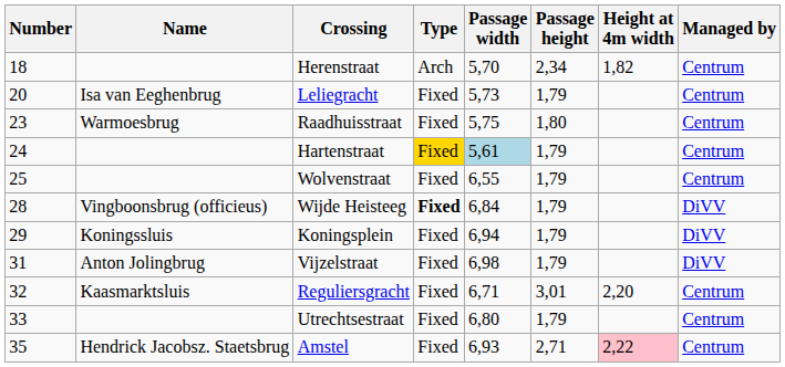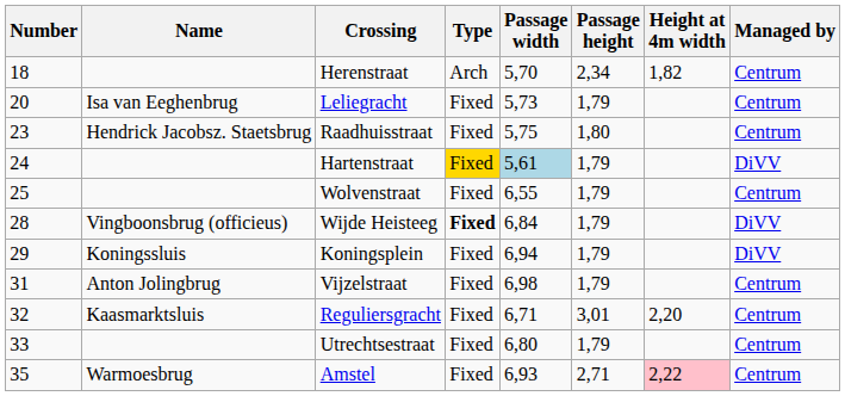 <table class="wikitable sortable">
 <tr>
 <th>Number</th>
 <th>Name</th>
 <th>Crossing</th>
 <th>Type</th>
 <th>Passage<br>width</th>
 <th>Passage<br>height</th>
 <th>Height at<br>4m width</th>
 <th>Managed by</th>
 </tr>
 <tr --->
 <td>18</td>
 <td></td>
 <td>Herenstraat</td>
 <td>Arch</td>
 <td>5,70</td>
 <td>2,34</td>
 <td>1,82</td>
 <td><a href='#'>Centrum</a></td>
 </tr>
 <tr --->
 <td>20</td>
 <td>Isa van Eeghenbrug</td>
 <td><a href='#'>Leliegracht</a></td>
 <td>Fixed</td>
 <td>5,73</td>
 <td>1,79</td>
 <td></td>
 <td><a href='#'>Centrum</a></td>
 </tr>
 <tr --->
 <td>23</td>
-<td>Warmoesbrug</td>
+<td>Hendrick Jacobsz. Staetsbrug</td>
 <td>Raadhuisstraat</td>
 <td>Fixed</td>
 <td>5,75</td>
 <td>1,80</td>
 <td></td>
 <td><a href='#'>Centrum</a></td>
 </tr>
 <tr --->
 <td>24</td>
 <td></td>
 <td>Hartenstraat</td>
 <td style="background: gold;">Fixed</td>
 <td style="background: lightblue;">5,61</td>
 <td>1,79</td>
 <td></td>
-<td><a href='#'>Centrum</a></td>
+<td><a href='#'>DiVV</a></td>
 </tr>
 <tr --->
 <td>25</td>
 <td></td>
 <td>Wolvenstraat</td>
 <td>Fixed</td>
 <td>6,55</td>
 <td>1,79</td>
 <td></td>
 <td><a href='#'>Centrum</a></td>
 </tr>
 <tr --->
 <td>28</td>
 <td>Vingboonsbrug (officieus)</td>
 <td>Wijde Heisteeg</td>
 <td><strong>Fixed</strong></td>
 <td>6,84</td>
 <td>1,79</td>
 <td></td>
 <td><a href='#'>DiVV</a></td>
 </tr>
 <tr --->
 <td>29</td>
 <td>Koningssluis</td>
 <td>Koningsplein</td>
 <td>Fixed</td>
 <td>6,94</td>
 <td>1,79</td>
 <td></td>
 <td><a href='#'>DiVV</a></td>
 </tr>
 <tr --->
 <td>31</td>
 <td>Anton Jolingbrug</td>
 <td>Vijzelstraat</td>
 <td>Fixed</td>
 <td>6,98</td>
 <td>1,79</td>
 <td></td>
-<td><a href='#'>DiVV</a></td>
+<td><a href='#'>Centrum</a></td>
 </tr>
 <tr --->
 <td>32</td>
 <td>Kaasmarktsluis</td>
 <td><a href='#'>Reguliersgracht</a></td>
 <td>Fixed</td>
 <td>6,71</td>
 <td>3,01</td>
 <td>2,20</td>
 <td><a href='#'>Centrum</a></td>
 </tr>
 <tr --->
 <td>33</td>
 <td></td>
 <td>Utrechtsestraat</td>
 <td>Fixed</td>
 <td>6,80</td>
 <td>1,79</td>
 <td></td>
 <td><a href='#'>Centrum</a></td>
 </tr>
 <tr --->
 <td>35</td>
-<td>Hendrick Jacobsz. Staetsbrug</td>
+<td>Warmoesbrug</td>
 <td><a href='#'>Amstel</a></td>
 <td>Fixed</td>
 <td>6,93</td>
 <td>2,71</td>
 <td style="background: pink;">2,22</td>
 <td><a href='#'>Centrum</a></td>
 </tr>
 <tr --->
 </tr>
 </table>
